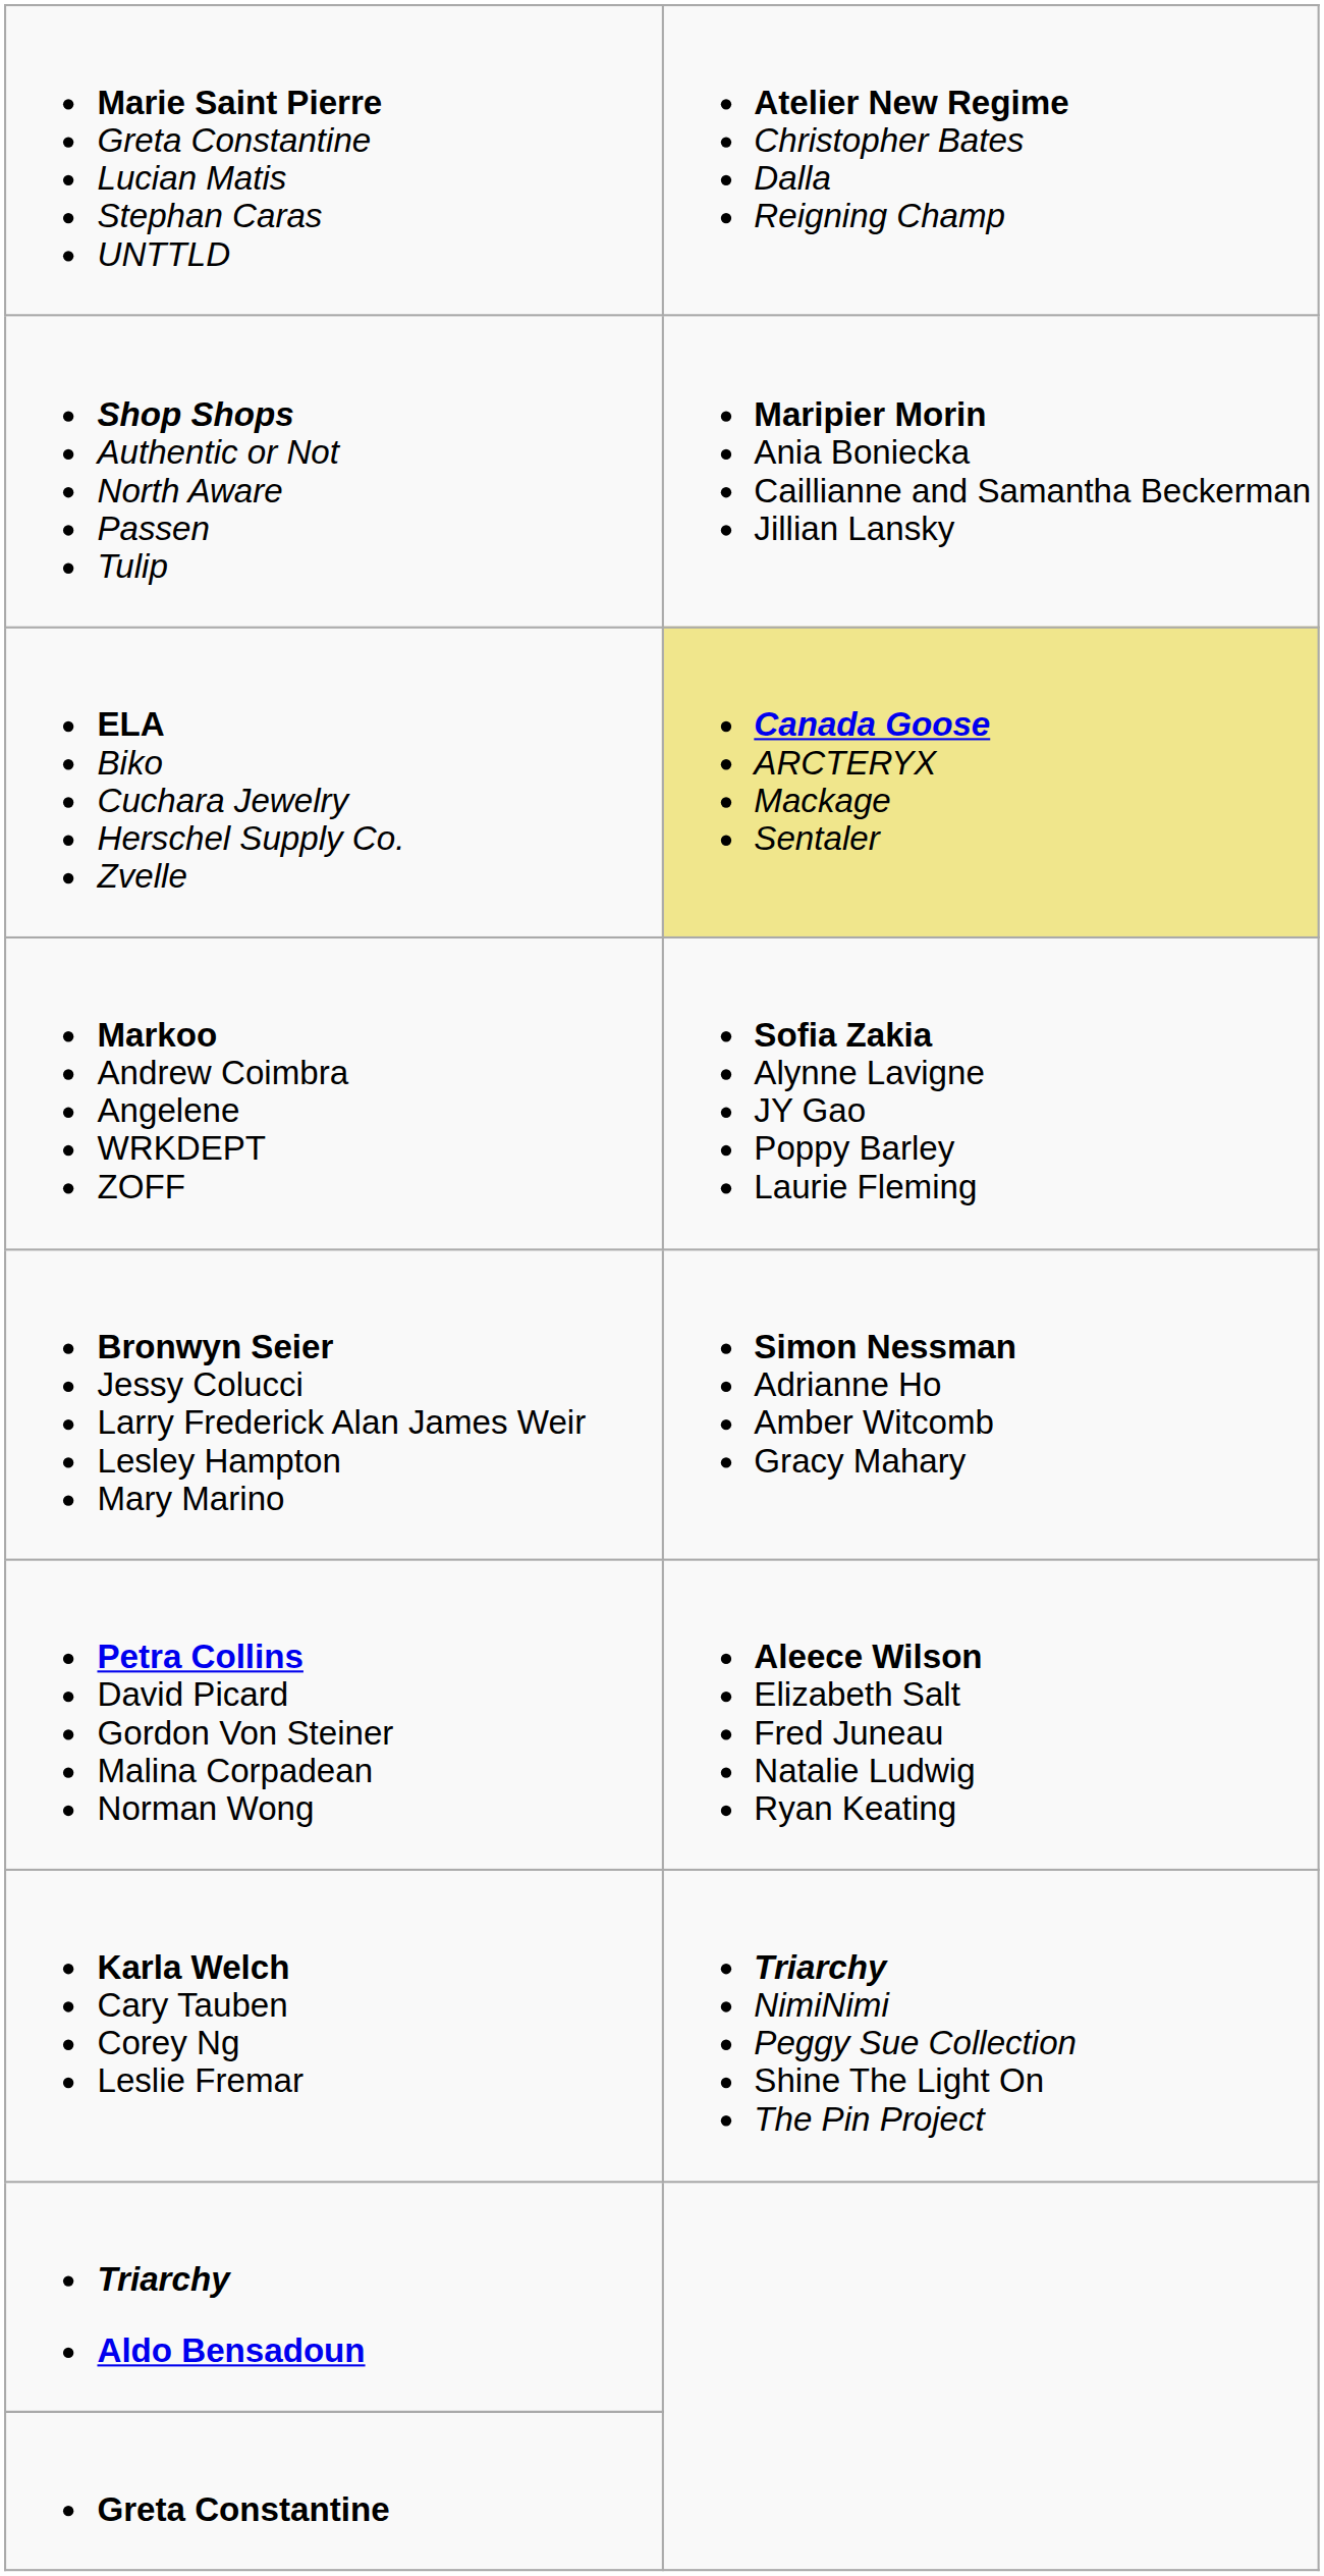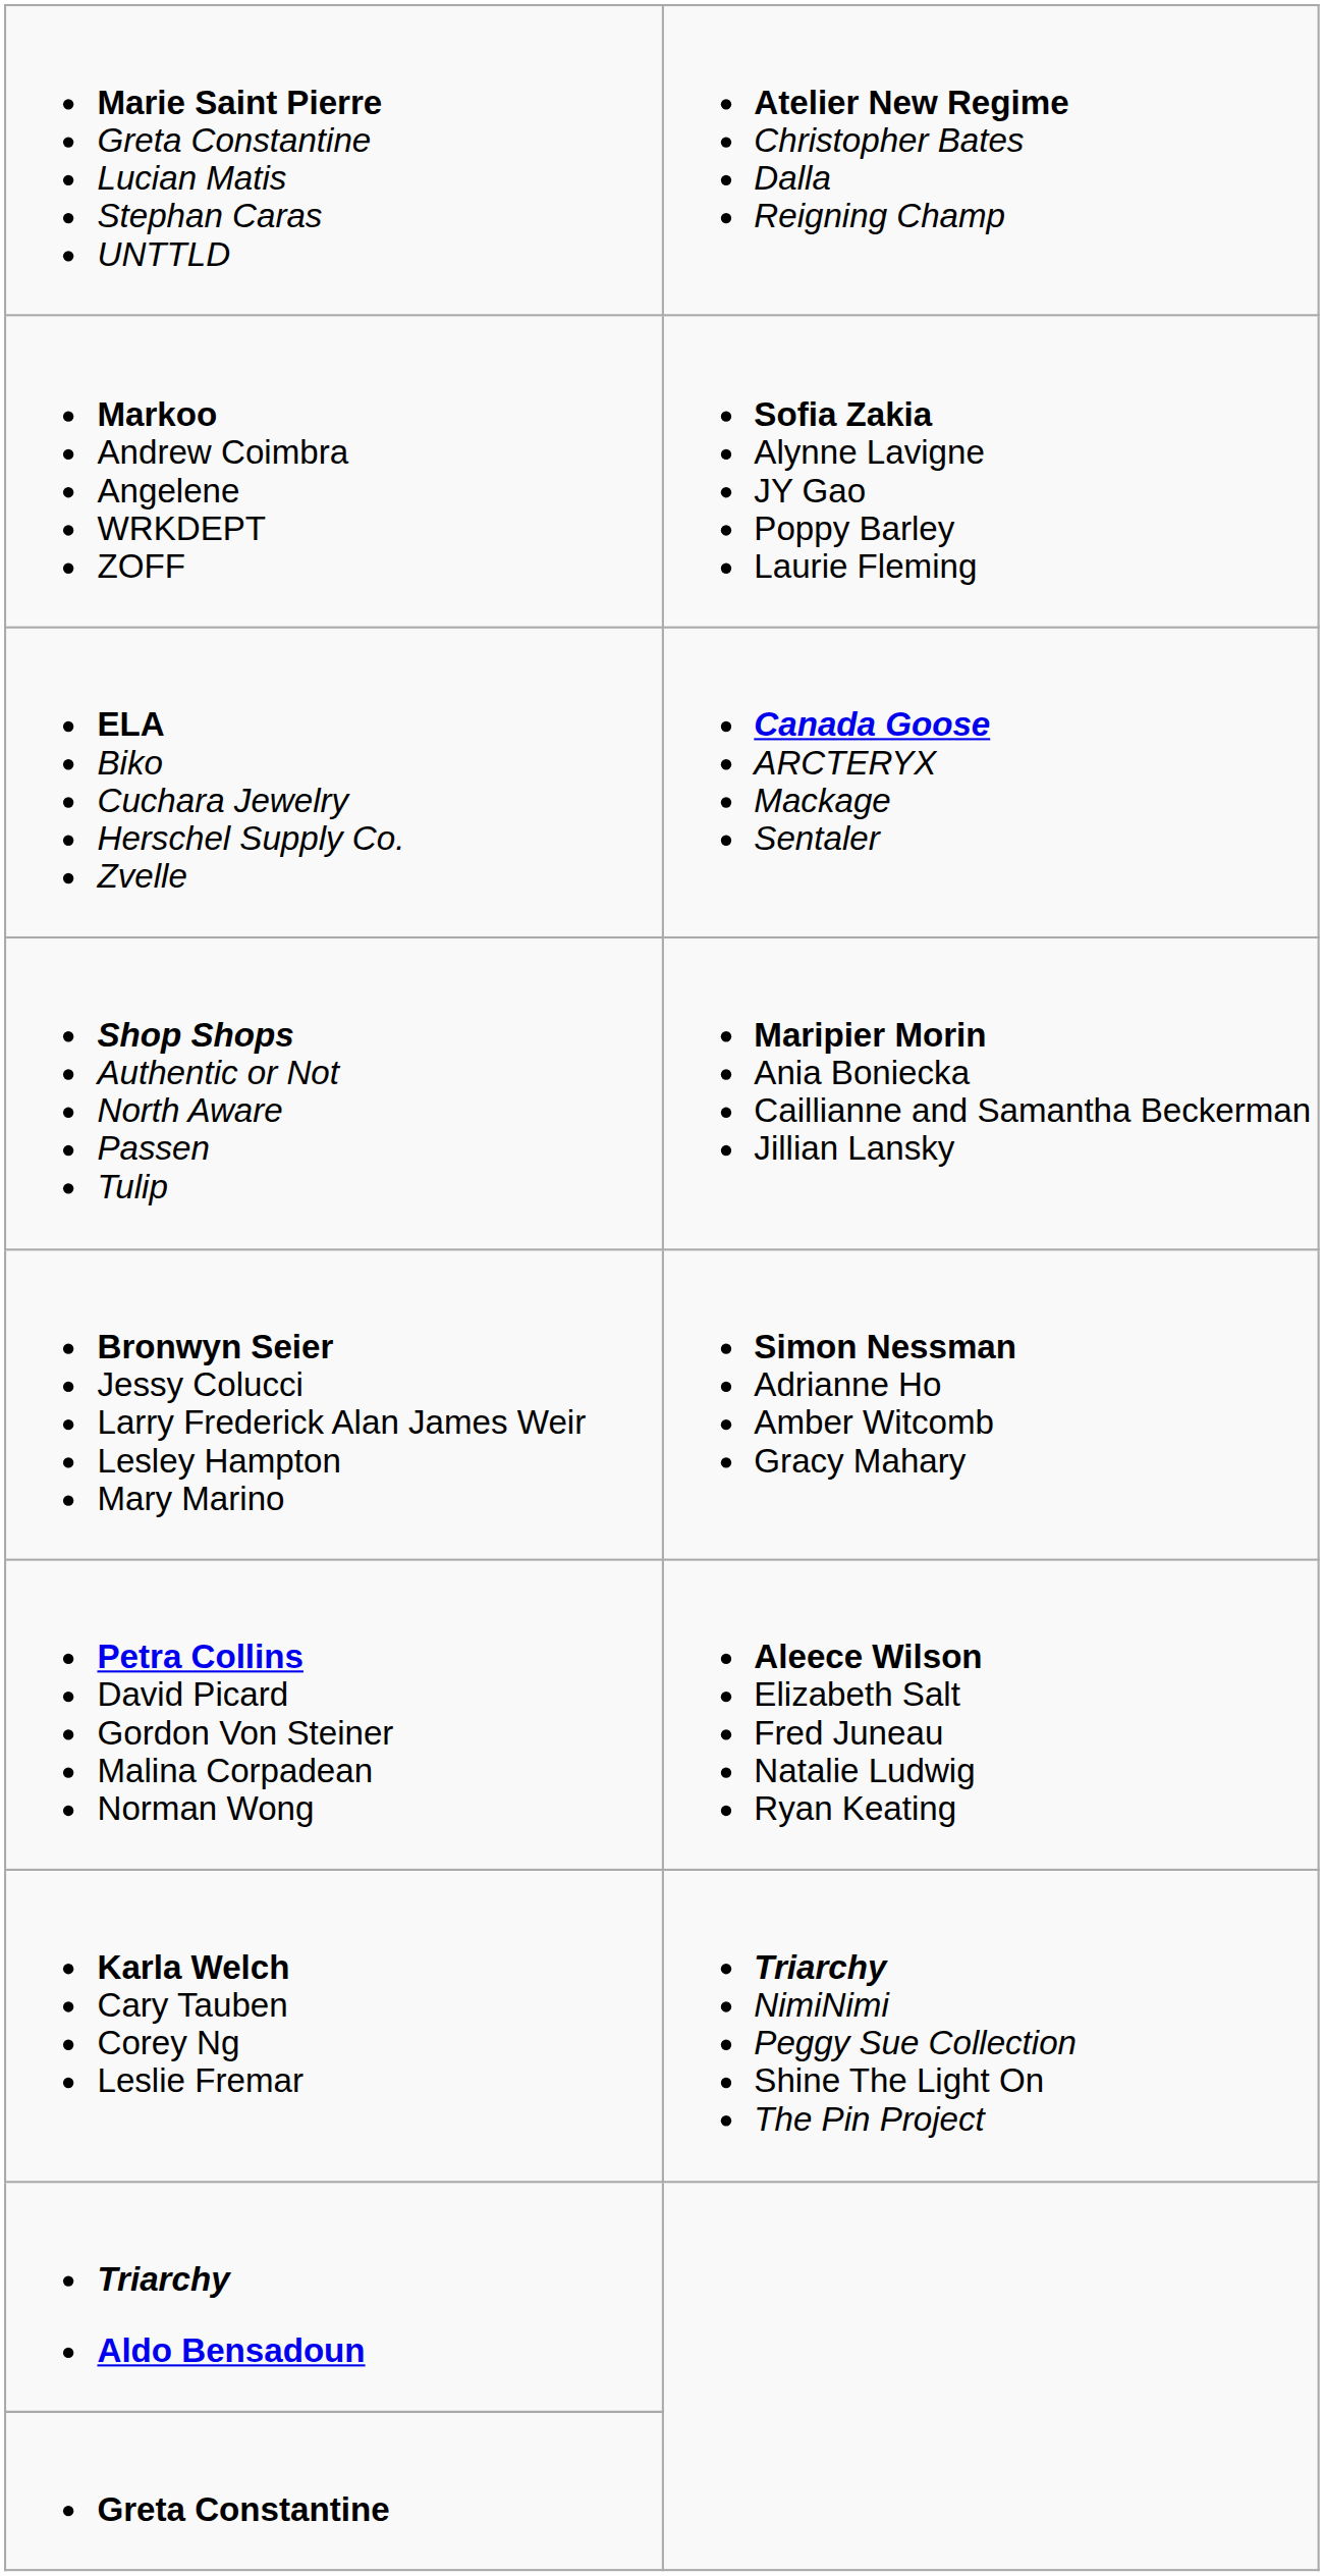 <table class="wikitable">
 <tr>
 <td style="vertical-align:top;" width="50%"><br><ul><li><strong>Marie Saint Pierre</strong></li><li><em>Greta Constantine</em></li><li><em>Lucian Matis</em></li><li><em>Stephan Caras</em></li><li><em>UNTTLD</em></li></ul></td>
 <td style="vertical-align:top;" width="50%"><br><ul><li><strong>Atelier New Regime</strong></li><li><em>Christopher Bates</em></li><li><em>Dalla</em></li><li><em>Reigning Champ</em></li></ul></td>
 </tr>
 <tr>
-<td style="vertical-align:top;" width="50%"><br><ul><li><strong><em>Shop Shops</em></strong></li><li><em>Authentic or Not</em></li><li><em>North Aware</em></li><li><em>Passen</em></li><li><em>Tulip</em></li></ul></td>
-<td style="vertical-align:top;" width="50%"><br><ul><li><strong>Maripier Morin</strong></li><li>Ania Boniecka</li><li>Caillianne and Samantha Beckerman</li><li>Jillian Lansky</li></ul></td>
+<td style="vertical-align:top;" width="50%"><br><ul><li><strong>Markoo</strong></li><li>Andrew Coimbra</li><li>Angelene</li><li>WRKDEPT</li><li>ZOFF</li></ul></td>
+<td style="vertical-align:top;" width="50%"><br><ul><li><strong>Sofia Zakia</strong></li><li>Alynne Lavigne</li><li>JY Gao</li><li>Poppy Barley</li><li>Laurie Fleming</li></ul></td>
 </tr>
 <tr>
 <td style="vertical-align:top;" width="50%"><br><ul><li><strong>ELA</strong></li><li><em>Biko</em></li><li><em>Cuchara Jewelry</em></li><li><em>Herschel Supply Co.</em></li><li><em>Zvelle</em></li></ul></td>
-<td style="background: khaki; vertical-align:top;" width="50%"><br><ul><li><strong><em><a href='#'>Canada Goose</a></em></strong></li><li><em>ARCTERYX</em></li><li><em>Mackage</em></li><li><em>Sentaler</em></li></ul></td>
+<td style="vertical-align:top;" width="50%"><br><ul><li><strong><em><a href='#'>Canada Goose</a></em></strong></li><li><em>ARCTERYX</em></li><li><em>Mackage</em></li><li><em>Sentaler</em></li></ul></td>
 </tr>
 <tr>
-<td style="vertical-align:top;" width="50%"><br><ul><li><strong>Markoo</strong></li><li>Andrew Coimbra</li><li>Angelene</li><li>WRKDEPT</li><li>ZOFF</li></ul></td>
-<td style="vertical-align:top;" width="50%"><br><ul><li><strong>Sofia Zakia</strong></li><li>Alynne Lavigne</li><li>JY Gao</li><li>Poppy Barley</li><li>Laurie Fleming</li></ul></td>
+<td style="vertical-align:top;" width="50%"><br><ul><li><strong><em>Shop Shops</em></strong></li><li><em>Authentic or Not</em></li><li><em>North Aware</em></li><li><em>Passen</em></li><li><em>Tulip</em></li></ul></td>
+<td style="vertical-align:top;" width="50%"><br><ul><li><strong>Maripier Morin</strong></li><li>Ania Boniecka</li><li>Caillianne and Samantha Beckerman</li><li>Jillian Lansky</li></ul></td>
 </tr>
 <tr>
 <td style="vertical-align:top;" width="50%"><br><ul><li><strong>Bronwyn Seier</strong></li><li>Jessy Colucci</li><li>Larry Frederick Alan James Weir</li><li>Lesley Hampton</li><li>Mary Marino</li></ul></td>
 <td style="vertical-align:top;" width="50%"><br><ul><li><strong>Simon Nessman</strong></li><li>Adrianne Ho</li><li>Amber Witcomb</li><li>Gracy Mahary</li></ul></td>
 </tr>
 <tr>
 <td style="vertical-align:top;" width="50%"><br><ul><li><strong><a href='#'>Petra Collins</a></strong></li><li>David Picard</li><li>Gordon Von Steiner</li><li>Malina Corpadean</li><li>Norman Wong</li></ul></td>
 <td style="vertical-align:top;" width="50%"><br><ul><li><strong>Aleece Wilson</strong></li><li>Elizabeth Salt</li><li>Fred Juneau</li><li>Natalie Ludwig</li><li>Ryan Keating</li></ul></td>
 </tr>
 <tr>
 <td style="vertical-align:top;" width="50%"><br><ul><li><strong>Karla Welch</strong></li><li>Cary Tauben</li><li>Corey Ng</li><li>Leslie Fremar</li></ul></td>
 <td style="vertical-align:top;" width="50%"><br><ul><li><strong><em>Triarchy</em></strong></li><li><em>NimiNimi</em></li><li><em>Peggy Sue Collection</em></li><li>Shine The Light On</li><li><em>The Pin Project</em></li></ul></td>
 </tr>
 <tr>
 <td style="vertical-align:top;" width="50%"><br><ul><li><strong><em>Triarchy</em></strong></li></ul><ul><li><strong><a href='#'>Aldo Bensadoun</a></strong></li></ul></td>
 </tr>
 <tr>
 </tr>
 <tr>
 <td style="vertical-align:top;" width="50%"><br><ul><li><strong>Greta Constantine</strong></li></ul></td>
 </tr>
 </table>
